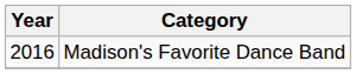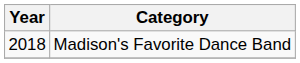 <table class="wikitable sortable" style="text-align:center;">
 <tr>
 <th>Year</th>
 <th>Category</th>
 </tr>
 <tr>
-<td rowspan="1">2016</td>
+<td rowspan="1">2018</td>
 <td rowspan="1">Madison's Favorite Dance Band</td>
 </tr>
 <tr>
 </tr>
 </table>
